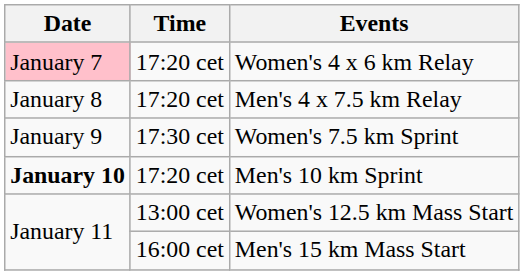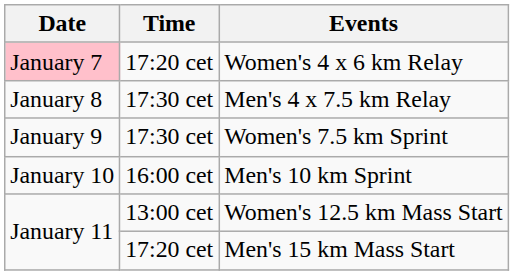 <table class="wikitable" border="1">
 <tr>
 <th>Date</th>
 <th>Time</th>
 <th>Events</th>
 </tr>
 <tr>
 <td style="background: pink;">January 7</td>
 <td>17:20 cet</td>
 <td>Women's 4 x 6 km Relay</td>
 </tr>
 <tr>
 <td>January 8</td>
-<td>17:20 cet</td>
+<td>17:30 cet</td>
 <td>Men's 4 x 7.5 km Relay</td>
 </tr>
 <tr>
 <td>January 9</td>
 <td>17:30 cet</td>
 <td>Women's 7.5 km Sprint</td>
 </tr>
 <tr>
-<td><strong>January 10</strong></td>
-<td>17:20 cet</td>
+<td>January 10</td>
+<td>16:00 cet</td>
 <td>Men's 10 km Sprint</td>
 </tr>
 <tr>
 <td rowspan=2>January 11</td>
 <td>13:00 cet</td>
 <td>Women's 12.5 km Mass Start</td>
 </tr>
 <tr>
-<td>16:00 cet</td>
+<td>17:20 cet</td>
 <td>Men's 15 km Mass Start</td>
 </tr>
 </table>
